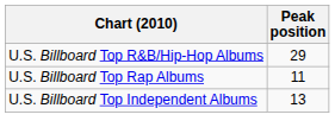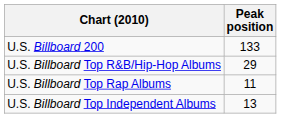 <table class="wikitable sortable">
 <tr>
 <th align="left">Chart (2010)</th>
 <th align="left">Peak<br>position</th>
+</tr>
+<tr>
+<td>U.S. <a href='#'><em>Billboard</em> 200</a></td>
+<td style="text-align:center;">133</td>
 </tr>
 <tr>
 <td>U.S. <em>Billboard</em> <a href='#'>Top R&B/Hip-Hop Albums</a></td>
 <td style="text-align:center;">29</td>
 </tr>
 <tr>
 <td>U.S. <em>Billboard</em> <a href='#'>Top Rap Albums</a></td>
 <td style="text-align:center;">11</td>
 </tr>
 <tr>
 <td>U.S. <em>Billboard</em> <a href='#'>Top Independent Albums</a></td>
 <td style="text-align:center;">13</td>
 </tr>
 </table>
